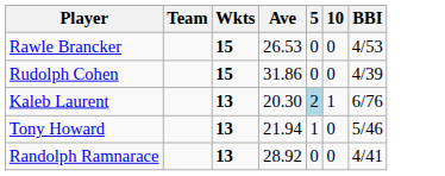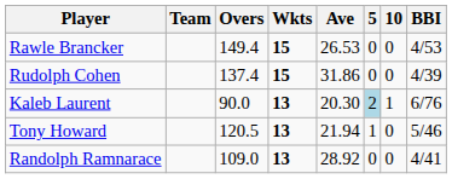 <table class="wikitable">
 <tr>
 <th>Player</th>
 <th>Team</th>
+<th>Overs</th>
 <th>Wkts</th>
 <th>Ave</th>
 <th>5</th>
 <th>10</th>
 <th>BBI</th>
 </tr>
 <tr>
 <td><a href='#'>Rawle Brancker</a></td>
 <td></td>
+<td>149.4</td>
 <td><strong>15</strong></td>
 <td>26.53</td>
 <td>0</td>
 <td>0</td>
 <td>4/53</td>
 </tr>
 <tr>
 <td><a href='#'>Rudolph Cohen</a></td>
 <td></td>
+<td>137.4</td>
 <td><strong>15</strong></td>
 <td>31.86</td>
 <td>0</td>
 <td>0</td>
 <td>4/39</td>
 </tr>
 <tr>
 <td><a href='#'>Kaleb Laurent</a></td>
 <td></td>
+<td>90.0</td>
 <td><strong>13</strong></td>
 <td>20.30</td>
 <td style="background: lightblue;">2</td>
 <td>1</td>
 <td>6/76</td>
 </tr>
 <tr>
 <td><a href='#'>Tony Howard</a></td>
 <td></td>
+<td>120.5</td>
 <td><strong>13</strong></td>
 <td>21.94</td>
 <td>1</td>
 <td>0</td>
 <td>5/46</td>
 </tr>
 <tr>
 <td><a href='#'>Randolph Ramnarace</a></td>
 <td></td>
+<td>109.0</td>
 <td><strong>13</strong></td>
 <td>28.92</td>
 <td>0</td>
 <td>0</td>
 <td>4/41</td>
 </tr>
 </table>
